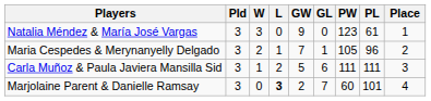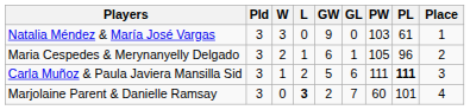 <table class=wikitable style="text-align:center">
 <tr>
 <th width=300>Players</th>
 <th width=20>Pld</th>
 <th width=20>W</th>
 <th width=20>L</th>
 <th width=20>GW</th>
 <th width=20>GL</th>
 <th width=20>PW</th>
 <th width=20>PL</th>
 <th width=50>Place</th>
 </tr>
 <tr>
 <td align=left>  <a href='#'>Natalia Méndez</a> & <a href='#'>María José Vargas</a></td>
 <td>3</td>
 <td>3</td>
 <td>0</td>
 <td>9</td>
 <td>0</td>
-<td>123</td>
+<td>103</td>
 <td>61</td>
 <td>1</td>
 </tr>
 <tr>
 <td align=left> Maria Cespedes & Merynanyelly Delgado</td>
 <td>3</td>
 <td>2</td>
 <td>1</td>
-<td>7</td>
+<td>6</td>
 <td>1</td>
 <td>105</td>
 <td>96</td>
 <td>2</td>
 </tr>
 <tr>
 <td align=left> <a href='#'>Carla Muñoz</a> & Paula Javiera Mansilla Sid</td>
 <td>3</td>
 <td>1</td>
 <td>2</td>
 <td>5</td>
 <td>6</td>
 <td>111</td>
-<td>111</td>
+<td><strong>111</strong></td>
 <td>3</td>
 </tr>
 <tr>
 <td align=left> Marjolaine Parent & Danielle Ramsay</td>
 <td>3</td>
 <td>0</td>
 <td><strong>3</strong></td>
 <td>2</td>
 <td>7</td>
 <td>60</td>
 <td>101</td>
 <td>4</td>
 </tr>
 </table>
